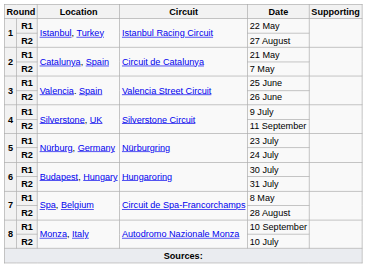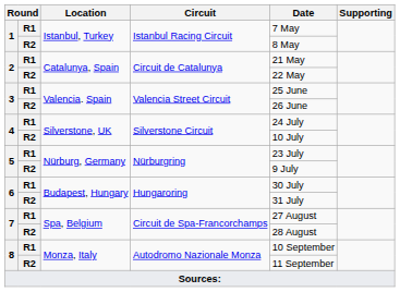 <table class="wikitable" style="font-size: 85%;">
 <tr>
 <th colspan=2>Round</th>
 <th>Location</th>
 <th>Circuit</th>
 <th>Date</th>
 <th>Supporting</th>
 </tr>
 <tr>
 <th rowspan=2>1</th>
 <th>R1</th>
 <td rowspan=2> <a href='#'>Istanbul</a>, <a href='#'>Turkey</a></td>
 <td rowspan=2><a href='#'>Istanbul Racing Circuit</a></td>
-<td>22 May</td>
+<td>7 May</td>
 <td rowspan=2><em></em></td>
 </tr>
 <tr>
 <th>R2</th>
-<td>27 August</td>
+<td>8 May</td>
 </tr>
 <tr>
 <th rowspan=2>2</th>
 <th>R1</th>
 <td rowspan=2> <a href='#'>Catalunya</a>, <a href='#'>Spain</a></td>
 <td rowspan=2><a href='#'>Circuit de Catalunya</a></td>
 <td>21 May</td>
 <td rowspan=2><em></em></td>
 </tr>
 <tr>
 <th>R2</th>
-<td>7 May</td>
+<td>22 May</td>
 </tr>
 <tr>
 <th rowspan=2>3</th>
 <th>R1</th>
 <td rowspan=2> <a href='#'>Valencia</a>. <a href='#'>Spain</a></td>
 <td rowspan=2><a href='#'>Valencia Street Circuit</a></td>
 <td>25 June</td>
 <td rowspan=2><em></em></td>
 </tr>
 <tr>
 <th>R2</th>
 <td>26 June</td>
 </tr>
 <tr>
 <th rowspan=2>4</th>
 <th>R1</th>
 <td rowspan=2> <a href='#'>Silverstone</a>, <a href='#'>UK</a></td>
 <td rowspan=2><a href='#'>Silverstone Circuit</a></td>
-<td>9 July</td>
+<td>24 July</td>
 <td rowspan=2><em></em></td>
 </tr>
 <tr>
 <th>R2</th>
-<td>11 September</td>
+<td>10 July</td>
 </tr>
 <tr>
 <th rowspan=2>5</th>
 <th>R1</th>
 <td rowspan=2> <a href='#'>Nürburg</a>, <a href='#'>Germany</a></td>
 <td rowspan=2><a href='#'>Nürburgring</a></td>
 <td>23 July</td>
 <td rowspan=2><em></em></td>
 </tr>
 <tr>
 <th>R2</th>
-<td>24 July</td>
+<td>9 July</td>
 </tr>
 <tr>
 <th rowspan=2>6</th>
 <th>R1</th>
 <td rowspan=2> <a href='#'>Budapest</a>, <a href='#'>Hungary</a></td>
 <td rowspan=2><a href='#'>Hungaroring</a></td>
 <td>30 July</td>
 <td rowspan=2><em></em></td>
 </tr>
 <tr>
 <th>R2</th>
 <td>31 July</td>
 </tr>
 <tr>
 <th rowspan=2>7</th>
 <th>R1</th>
 <td rowspan=2> <a href='#'>Spa</a>, <a href='#'>Belgium</a></td>
 <td rowspan=2><a href='#'>Circuit de Spa-Francorchamps</a></td>
-<td>8 May</td>
+<td>27 August</td>
 <td rowspan=2><em></em></td>
 </tr>
 <tr>
 <th>R2</th>
 <td>28 August</td>
 </tr>
 <tr>
 <th rowspan=2>8</th>
 <th>R1</th>
 <td rowspan=2> <a href='#'>Monza</a>, <a href='#'>Italy</a></td>
 <td rowspan=2><a href='#'>Autodromo Nazionale Monza</a></td>
 <td>10 September</td>
 <td rowspan=2><em></em></td>
 </tr>
 <tr>
 <th>R2</th>
-<td>10 July</td>
+<td>11 September</td>
 </tr>
 <tr>
 <td colspan="6" style="background-color:#EAECF0;text-align:center" align="bottom"><strong>Sources:</strong></td>
 </tr>
 </table>
